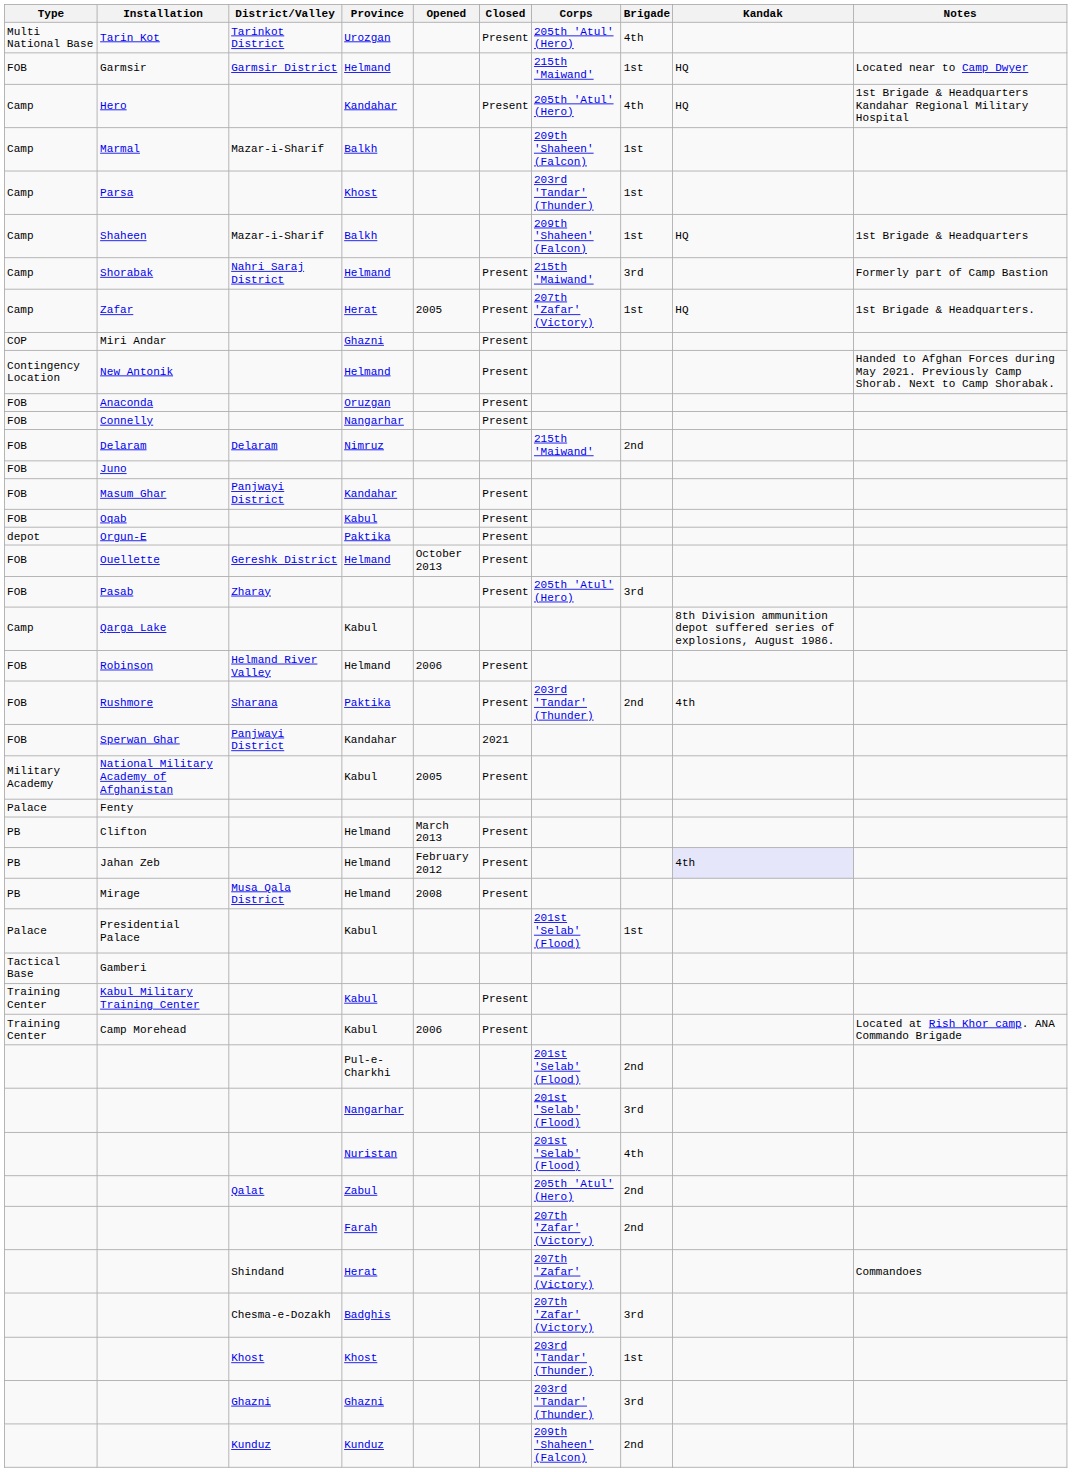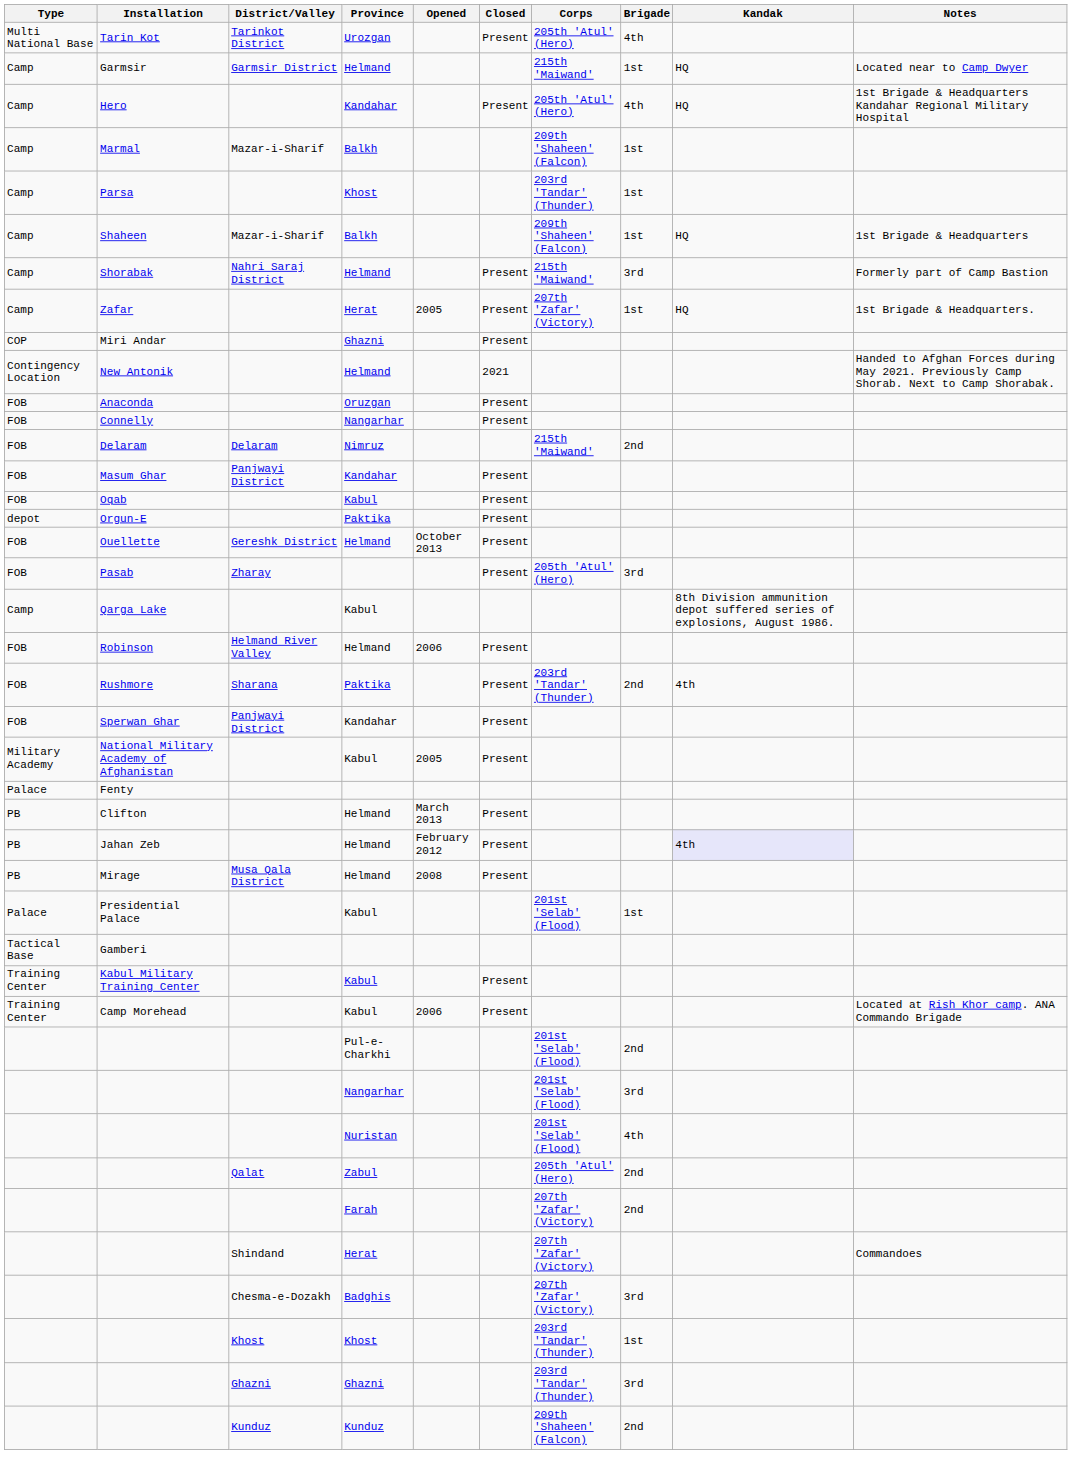 <table class="wikitable sortable">
 <tr>
 <th>Type</th>
 <th>Installation</th>
 <th>District/Valley</th>
 <th>Province</th>
 <th>Opened</th>
 <th>Closed</th>
 <th>Corps</th>
 <th>Brigade</th>
 <th>Kandak</th>
 <th>Notes</th>
 </tr>
 <tr>
 <td>Multi National Base</td>
 <td><a href='#'>Tarin Kot</a></td>
 <td><a href='#'>Tarinkot District</a></td>
 <td><a href='#'>Urozgan</a></td>
 <td></td>
 <td>Present</td>
 <td><a href='#'>205th 'Atul' (Hero)</a></td>
 <td>4th</td>
 <td></td>
 <td></td>
 </tr>
 <tr>
-<td>FOB</td>
+<td>Camp</td>
 <td>Garmsir</td>
 <td><a href='#'>Garmsir District</a></td>
 <td><a href='#'>Helmand</a></td>
 <td></td>
 <td></td>
 <td><a href='#'>215th 'Maiwand'</a></td>
 <td>1st</td>
 <td>HQ</td>
 <td> Located near to <a href='#'>Camp Dwyer</a></td>
 </tr>
 <tr>
 <td>Camp</td>
 <td><a href='#'>Hero</a></td>
 <td></td>
 <td><a href='#'>Kandahar</a></td>
 <td></td>
 <td>Present</td>
 <td><a href='#'>205th 'Atul' (Hero)</a></td>
 <td>4th</td>
 <td>HQ</td>
 <td>1st Brigade & Headquarters<br>Kandahar Regional Military Hospital</td>
 </tr>
 <tr>
 <td>Camp</td>
 <td><a href='#'>Marmal</a></td>
 <td>Mazar-i-Sharif</td>
 <td><a href='#'>Balkh</a></td>
 <td></td>
 <td></td>
 <td><a href='#'>209th 'Shaheen' (Falcon)</a></td>
 <td>1st</td>
 <td></td>
 <td></td>
 </tr>
 <tr>
 <td>Camp</td>
 <td><a href='#'>Parsa</a></td>
 <td></td>
 <td><a href='#'>Khost</a></td>
 <td></td>
 <td></td>
 <td><a href='#'>203rd 'Tandar' (Thunder)</a></td>
 <td>1st</td>
 <td></td>
 <td></td>
 </tr>
 <tr>
 <td>Camp</td>
 <td><a href='#'>Shaheen</a></td>
 <td>Mazar-i-Sharif</td>
 <td><a href='#'>Balkh</a></td>
 <td></td>
 <td></td>
 <td><a href='#'>209th 'Shaheen' (Falcon)</a></td>
 <td>1st</td>
 <td>HQ</td>
 <td>1st Brigade & Headquarters</td>
 </tr>
 <tr>
 <td>Camp</td>
 <td><a href='#'>Shorabak</a></td>
 <td><a href='#'>Nahri Saraj District</a></td>
 <td><a href='#'>Helmand</a></td>
 <td></td>
 <td>Present</td>
 <td><a href='#'>215th 'Maiwand'</a></td>
 <td>3rd</td>
 <td></td>
 <td> Formerly part of Camp Bastion</td>
 </tr>
 <tr>
 <td>Camp</td>
 <td><a href='#'>Zafar</a></td>
 <td></td>
 <td><a href='#'>Herat</a></td>
 <td>2005</td>
 <td>Present</td>
 <td><a href='#'>207th 'Zafar' (Victory)</a></td>
 <td>1st</td>
 <td>HQ</td>
 <td>1st Brigade & Headquarters.</td>
 </tr>
 <tr>
 <td>COP</td>
 <td>Miri Andar</td>
 <td></td>
 <td><a href='#'>Ghazni</a></td>
 <td></td>
 <td>Present</td>
 <td></td>
 <td></td>
 <td></td>
 <td></td>
 </tr>
 <tr>
 <td>Contingency Location</td>
 <td><a href='#'>New Antonik</a></td>
 <td></td>
 <td><a href='#'>Helmand</a></td>
 <td></td>
-<td>Present</td>
+<td>2021</td>
 <td></td>
 <td></td>
 <td></td>
 <td>Handed to Afghan Forces during May 2021. Previously Camp Shorab. Next to Camp Shorabak.</td>
 </tr>
 <tr>
 <td>FOB</td>
 <td><a href='#'>Anaconda</a></td>
 <td></td>
 <td><a href='#'>Oruzgan</a></td>
 <td></td>
 <td>Present</td>
 <td></td>
 <td></td>
 <td></td>
 <td></td>
 </tr>
 <tr>
 <td>FOB</td>
 <td><a href='#'>Connelly</a></td>
 <td></td>
 <td><a href='#'>Nangarhar</a></td>
 <td></td>
 <td>Present</td>
 <td></td>
 <td></td>
 <td></td>
 <td></td>
 </tr>
 <tr>
 <td>FOB</td>
 <td><a href='#'>Delaram</a></td>
 <td><a href='#'>Delaram</a></td>
 <td><a href='#'>Nimruz</a></td>
 <td></td>
 <td></td>
 <td><a href='#'>215th 'Maiwand'</a></td>
 <td>2nd</td>
-<td></td>
-<td></td>
-</tr>
-<tr>
-<td>FOB</td>
-<td><a href='#'>Juno</a></td>
-<td></td>
-<td></td>
-<td></td>
-<td></td>
-<td></td>
-<td></td>
 <td></td>
 <td></td>
 </tr>
 <tr>
 <td>FOB</td>
 <td><a href='#'>Masum Ghar</a></td>
 <td><a href='#'>Panjwayi District</a></td>
 <td><a href='#'>Kandahar</a></td>
 <td></td>
 <td>Present</td>
 <td></td>
 <td></td>
 <td></td>
 <td></td>
 </tr>
 <tr>
 <td>FOB</td>
 <td><a href='#'>Oqab</a></td>
 <td></td>
 <td><a href='#'>Kabul</a></td>
 <td></td>
 <td>Present</td>
 <td></td>
 <td></td>
 <td></td>
 <td></td>
 </tr>
 <tr>
 <td>depot</td>
 <td><a href='#'>Orgun-E</a></td>
 <td></td>
 <td><a href='#'>Paktika</a></td>
 <td></td>
 <td>Present</td>
 <td></td>
 <td></td>
 <td></td>
 <td></td>
 </tr>
 <tr>
 <td>FOB</td>
 <td><a href='#'>Ouellette</a></td>
 <td><a href='#'>Gereshk District</a></td>
 <td><a href='#'>Helmand</a></td>
 <td>October 2013</td>
 <td>Present</td>
 <td></td>
 <td></td>
 <td></td>
 <td></td>
 </tr>
 <tr>
 <td>FOB</td>
 <td><a href='#'>Pasab</a></td>
 <td><a href='#'>Zharay</a></td>
 <td></td>
 <td></td>
 <td>Present</td>
 <td><a href='#'>205th 'Atul' (Hero)</a></td>
 <td>3rd</td>
 <td></td>
 <td></td>
 </tr>
 <tr>
 <td>Camp</td>
 <td><a href='#'>Qarga Lake</a></td>
 <td></td>
 <td>Kabul</td>
 <td></td>
 <td></td>
 <td></td>
 <td></td>
 <td>8th Division ammunition depot suffered series of explosions, August 1986.</td>
 <td></td>
 </tr>
 <tr>
 <td>FOB</td>
 <td><a href='#'>Robinson</a></td>
 <td><a href='#'>Helmand River Valley</a></td>
 <td>Helmand</td>
 <td>2006</td>
 <td>Present</td>
 <td></td>
 <td></td>
 <td></td>
 <td></td>
 </tr>
 <tr>
 <td>FOB</td>
 <td><a href='#'>Rushmore</a></td>
 <td><a href='#'>Sharana</a></td>
 <td><a href='#'>Paktika</a></td>
 <td></td>
 <td>Present</td>
 <td><a href='#'>203rd 'Tandar' (Thunder)</a></td>
 <td>2nd</td>
 <td>4th</td>
 <td></td>
 </tr>
 <tr>
 <td>FOB</td>
 <td><a href='#'>Sperwan Ghar</a></td>
 <td><a href='#'>Panjwayi District</a></td>
 <td>Kandahar</td>
 <td></td>
-<td>2021</td>
+<td>Present</td>
 <td></td>
 <td></td>
 <td></td>
 <td></td>
 </tr>
 <tr>
 <td>Military<br>Academy</td>
 <td><a href='#'>National Military Academy of Afghanistan</a></td>
 <td></td>
 <td>Kabul</td>
 <td>2005</td>
 <td>Present</td>
 <td></td>
 <td></td>
 <td></td>
 <td></td>
 </tr>
 <tr>
 <td>Palace</td>
 <td>Fenty</td>
 <td></td>
 <td></td>
 <td></td>
 <td></td>
 <td></td>
 <td></td>
 <td></td>
 <td></td>
 </tr>
 <tr>
 <td>PB</td>
 <td>Clifton</td>
 <td></td>
 <td>Helmand</td>
 <td>March 2013</td>
 <td>Present</td>
 <td></td>
 <td></td>
 <td></td>
 <td></td>
 </tr>
 <tr>
 <td>PB</td>
 <td>Jahan Zeb</td>
 <td></td>
 <td>Helmand</td>
 <td>February 2012</td>
 <td>Present</td>
 <td></td>
 <td></td>
 <td style="background: lavender;">4th</td>
 <td></td>
 </tr>
 <tr>
 <td>PB</td>
 <td>Mirage</td>
 <td><a href='#'>Musa Qala District</a></td>
 <td>Helmand</td>
 <td>2008</td>
 <td>Present</td>
 <td></td>
 <td></td>
 <td></td>
 <td></td>
 </tr>
 <tr>
 <td>Palace</td>
 <td>Presidential Palace</td>
 <td></td>
 <td>Kabul</td>
 <td></td>
 <td></td>
 <td><a href='#'>201st 'Selab' (Flood)</a></td>
 <td>1st</td>
 <td></td>
 <td></td>
 </tr>
 <tr>
 <td>Tactical<br>Base</td>
 <td>Gamberi</td>
 <td></td>
 <td></td>
 <td></td>
 <td></td>
 <td></td>
 <td></td>
 <td></td>
 <td></td>
 </tr>
 <tr>
 <td>Training<br>Center</td>
 <td><a href='#'>Kabul Military Training Center</a></td>
 <td></td>
 <td><a href='#'>Kabul</a></td>
 <td></td>
 <td>Present</td>
 <td></td>
 <td></td>
 <td></td>
 <td></td>
 </tr>
 <tr>
 <td>Training<br>Center</td>
 <td>Camp Morehead</td>
 <td></td>
 <td>Kabul</td>
 <td>2006</td>
 <td>Present</td>
 <td></td>
 <td></td>
 <td></td>
 <td>Located at <a href='#'>Rish Khor camp</a>. ANA Commando Brigade</td>
 </tr>
 <tr>
 <td></td>
 <td></td>
 <td></td>
 <td>Pul-e-Charkhi</td>
 <td></td>
 <td></td>
 <td><a href='#'>201st 'Selab' (Flood)</a></td>
 <td>2nd</td>
 <td></td>
 <td></td>
 </tr>
 <tr>
 <td></td>
 <td></td>
 <td></td>
 <td><a href='#'>Nangarhar</a></td>
 <td></td>
 <td></td>
 <td><a href='#'>201st 'Selab' (Flood)</a></td>
 <td>3rd</td>
 <td></td>
 <td></td>
 </tr>
 <tr>
 <td></td>
 <td></td>
 <td></td>
 <td><a href='#'>Nuristan</a></td>
 <td></td>
 <td></td>
 <td><a href='#'>201st 'Selab' (Flood)</a></td>
 <td>4th</td>
 <td></td>
 <td></td>
 </tr>
 <tr>
 <td></td>
 <td></td>
 <td><a href='#'>Qalat</a></td>
 <td><a href='#'>Zabul</a></td>
 <td></td>
 <td></td>
 <td><a href='#'>205th 'Atul' (Hero)</a></td>
 <td>2nd</td>
 <td></td>
 <td></td>
 </tr>
 <tr>
 <td></td>
 <td></td>
 <td></td>
 <td><a href='#'>Farah</a></td>
 <td></td>
 <td></td>
 <td><a href='#'>207th 'Zafar' (Victory)</a></td>
 <td>2nd</td>
 <td></td>
 <td></td>
 </tr>
 <tr>
 <td></td>
 <td></td>
 <td>Shindand</td>
 <td><a href='#'>Herat</a></td>
 <td></td>
 <td></td>
 <td><a href='#'>207th 'Zafar' (Victory)</a></td>
 <td></td>
 <td></td>
 <td>Commandoes</td>
 </tr>
 <tr>
 <td></td>
 <td></td>
 <td>Chesma-e-Dozakh</td>
 <td><a href='#'>Badghis</a></td>
 <td></td>
 <td></td>
 <td><a href='#'>207th 'Zafar' (Victory)</a></td>
 <td>3rd</td>
 <td></td>
 <td></td>
 </tr>
 <tr>
 <td></td>
 <td></td>
 <td><a href='#'>Khost</a></td>
 <td><a href='#'>Khost</a></td>
 <td></td>
 <td></td>
 <td><a href='#'>203rd 'Tandar' (Thunder)</a></td>
 <td>1st</td>
 <td></td>
 <td></td>
 </tr>
 <tr>
 <td></td>
 <td></td>
 <td><a href='#'>Ghazni</a></td>
 <td><a href='#'>Ghazni</a></td>
 <td></td>
 <td></td>
 <td><a href='#'>203rd 'Tandar' (Thunder)</a></td>
 <td>3rd</td>
 <td></td>
 <td></td>
 </tr>
 <tr>
 <td></td>
 <td></td>
 <td><a href='#'>Kunduz</a></td>
 <td><a href='#'>Kunduz</a></td>
 <td></td>
 <td></td>
 <td><a href='#'>209th 'Shaheen' (Falcon)</a></td>
 <td>2nd</td>
 <td></td>
 <td></td>
 </tr>
 </table>
